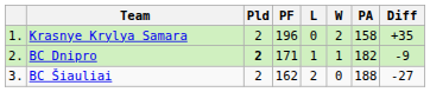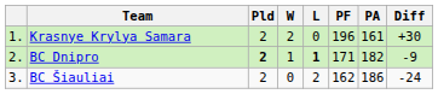 <table class="wikitable" style="text-align:center">
 <tr>
 <th width=15></th>
 <th width=220>Team</th>
 <th width=20>Pld</th>
+<th width=20>W</th>
+<th width=20>L</th>
 <th width=20>PF</th>
-<th width=20>L</th>
-<th width=20>W</th>
 <th width=20>PA</th>
 <th width=40>Diff</th>
 </tr>
 <tr bgcolor="D0F0C0">
 <td>1.</td>
 <td align=left> <a href='#'>Krasnye Krylya Samara</a></td>
 <td>2</td>
+<td>2</td>
+<td>0</td>
 <td>196</td>
-<td>0</td>
-<td>2</td>
-<td>158</td>
-<td>+35</td>
+<td>161</td>
+<td>+30</td>
 </tr>
 <tr bgcolor="D0F0C0">
 <td>2.</td>
 <td align=left> <a href='#'>BC Dnipro</a></td>
 <td><strong>2</strong></td>
+<td>1</td>
+<td><strong>1</strong></td>
 <td>171</td>
-<td>1</td>
-<td>1</td>
 <td>182</td>
 <td>-9</td>
 </tr>
 <tr>
 <td>3.</td>
 <td align=left> <a href='#'>BC Šiauliai</a></td>
 <td>2</td>
+<td>0</td>
+<td>2</td>
 <td>162</td>
-<td>2</td>
-<td>0</td>
-<td>188</td>
-<td>-27</td>
+<td>186</td>
+<td>-24</td>
 </tr>
 </table>
